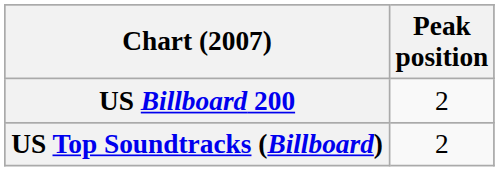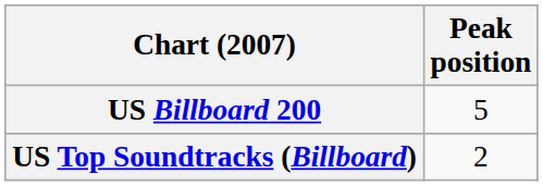 <table class="wikitable sortable plainrowheaders" style="text-align:center">
 <tr>
 <th scope="col">Chart (2007)</th>
 <th scope="col">Peak<br>position</th>
 </tr>
 <tr>
 <th scope="row">US <a href='#'><em>Billboard</em> 200</a></th>
-<td>2</td>
+<td>5</td>
 </tr>
 <tr>
 <th scope="row">US <a href='#'>Top Soundtracks</a> (<em><a href='#'>Billboard</a></em>)</th>
 <td>2</td>
 </tr>
 </table>
